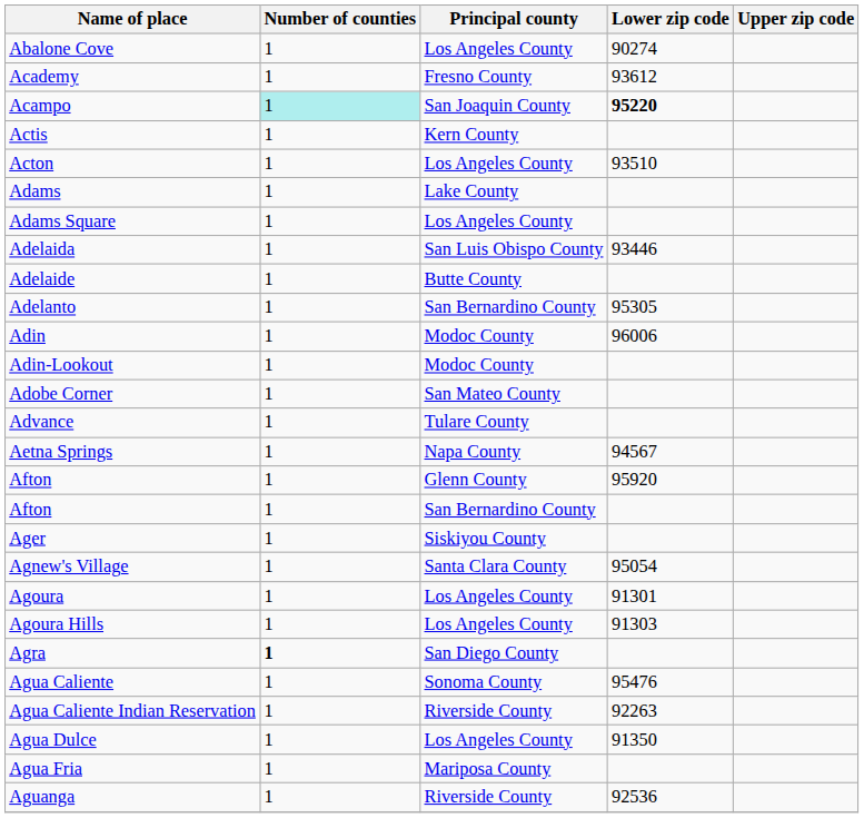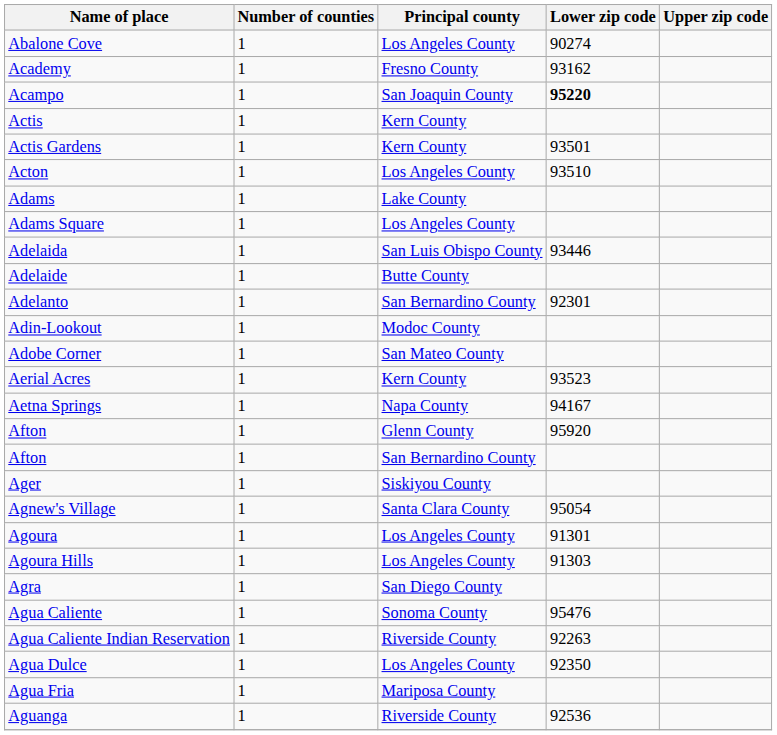 <table class="wikitable">
 <tr>
 <th>Name of place</th>
 <th>Number of counties</th>
 <th>Principal county</th>
 <th>Lower zip code</th>
 <th>Upper zip code</th>
 </tr>
 <tr --->
 <td><a href='#'>Abalone Cove</a></td>
 <td>1</td>
 <td><a href='#'>Los Angeles County</a></td>
 <td>90274</td>
 <td> </td>
 </tr>
 <tr --->
 <td><a href='#'>Academy</a></td>
 <td>1</td>
 <td><a href='#'>Fresno County</a></td>
-<td>93612</td>
+<td>93162</td>
 <td> </td>
 </tr>
 <tr --->
 <td><a href='#'>Acampo</a></td>
-<td style="background: paleturquoise;">1</td>
+<td>1</td>
 <td><a href='#'>San Joaquin County</a></td>
 <td><strong>95220</strong></td>
 <td> </td>
 </tr>
 <tr --->
 <td><a href='#'>Actis</a></td>
 <td>1</td>
 <td><a href='#'>Kern County</a></td>
 <td> </td>
+<td> </td>
+</tr>
+<tr --->
+<td><a href='#'>Actis Gardens</a></td>
+<td>1</td>
+<td><a href='#'>Kern County</a></td>
+<td>93501</td>
 <td> </td>
 </tr>
 <tr --->
 <td><a href='#'>Acton</a></td>
 <td>1</td>
 <td><a href='#'>Los Angeles County</a></td>
 <td>93510</td>
 <td> </td>
 </tr>
 <tr --->
 <td><a href='#'>Adams</a></td>
 <td>1</td>
 <td><a href='#'>Lake County</a></td>
 <td> </td>
 <td> </td>
 </tr>
 <tr --->
 <td><a href='#'>Adams Square</a></td>
 <td>1</td>
 <td><a href='#'>Los Angeles County</a></td>
 <td> </td>
 <td> </td>
 </tr>
 <tr --->
 <td><a href='#'>Adelaida</a></td>
 <td>1</td>
 <td><a href='#'>San Luis Obispo County</a></td>
 <td>93446</td>
 <td> </td>
 </tr>
 <tr --->
 <td><a href='#'>Adelaide</a></td>
 <td>1</td>
 <td><a href='#'>Butte County</a></td>
 <td> </td>
 <td> </td>
 </tr>
 <tr --->
 <td><a href='#'>Adelanto</a></td>
 <td>1</td>
 <td><a href='#'>San Bernardino County</a></td>
-<td>95305</td>
-<td> </td>
-</tr>
-<tr --->
-<td><a href='#'>Adin</a></td>
-<td>1</td>
-<td><a href='#'>Modoc County</a></td>
-<td>96006</td>
+<td>92301</td>
 <td> </td>
 </tr>
 <tr --->
 <td><a href='#'>Adin-Lookout</a></td>
 <td>1</td>
 <td><a href='#'>Modoc County</a></td>
 <td> </td>
 <td> </td>
 </tr>
 <tr --->
 <td><a href='#'>Adobe Corner</a></td>
 <td>1</td>
 <td><a href='#'>San Mateo County</a></td>
 <td> </td>
 <td> </td>
 </tr>
 <tr --->
-<td><a href='#'>Advance</a></td>
+<td><a href='#'>Aerial Acres</a></td>
 <td>1</td>
-<td><a href='#'>Tulare County</a></td>
-<td> </td>
+<td><a href='#'>Kern County</a></td>
+<td>93523</td>
 <td> </td>
 </tr>
 <tr --->
 <td><a href='#'>Aetna Springs</a></td>
 <td>1</td>
 <td><a href='#'>Napa County</a></td>
-<td>94567</td>
+<td>94167</td>
 <td> </td>
 </tr>
 <tr --->
 <td><a href='#'>Afton</a></td>
 <td>1</td>
 <td><a href='#'>Glenn County</a></td>
 <td>95920</td>
 <td> </td>
 </tr>
 <tr --->
 <td><a href='#'>Afton</a></td>
 <td>1</td>
 <td><a href='#'>San Bernardino County</a></td>
 <td> </td>
 <td> </td>
 </tr>
 <tr --->
 <td><a href='#'>Ager</a></td>
 <td>1</td>
 <td><a href='#'>Siskiyou County</a></td>
 <td> </td>
 <td> </td>
 </tr>
 <tr --->
 <td><a href='#'>Agnew's Village</a></td>
 <td>1</td>
 <td><a href='#'>Santa Clara County</a></td>
 <td>95054</td>
 <td> </td>
 </tr>
 <tr --->
 <td><a href='#'>Agoura</a></td>
 <td>1</td>
 <td><a href='#'>Los Angeles County</a></td>
 <td>91301</td>
 <td> </td>
 </tr>
 <tr --->
 <td><a href='#'>Agoura Hills</a></td>
 <td>1</td>
 <td><a href='#'>Los Angeles County</a></td>
 <td>91303</td>
 <td> </td>
 </tr>
 <tr --->
 <td><a href='#'>Agra</a></td>
-<td><strong>1</strong></td>
+<td>1</td>
 <td><a href='#'>San Diego County</a></td>
 <td> </td>
 <td> </td>
 </tr>
 <tr --->
 <td><a href='#'>Agua Caliente</a></td>
 <td>1</td>
 <td><a href='#'>Sonoma County</a></td>
 <td>95476</td>
 <td> </td>
 </tr>
 <tr --->
 <td><a href='#'>Agua Caliente Indian Reservation</a></td>
 <td>1</td>
 <td><a href='#'>Riverside County</a></td>
 <td>92263</td>
 <td> </td>
 </tr>
 <tr --->
 <td><a href='#'>Agua Dulce</a></td>
 <td>1</td>
 <td><a href='#'>Los Angeles County</a></td>
-<td>91350</td>
+<td>92350</td>
 <td> </td>
 </tr>
 <tr --->
 <td><a href='#'>Agua Fria</a></td>
 <td>1</td>
 <td><a href='#'>Mariposa County</a></td>
 <td> </td>
 <td> </td>
 </tr>
 <tr --->
 <td><a href='#'>Aguanga</a></td>
 <td>1</td>
 <td><a href='#'>Riverside County</a></td>
 <td>92536</td>
 <td> </td>
 </tr>
 <tr --->
 </tr>
 </table>
